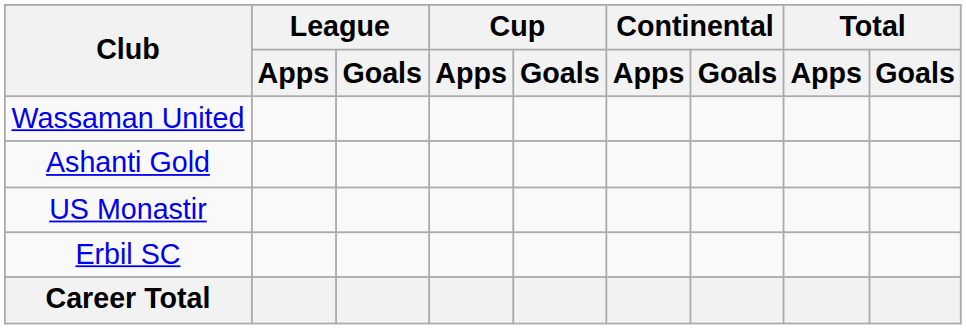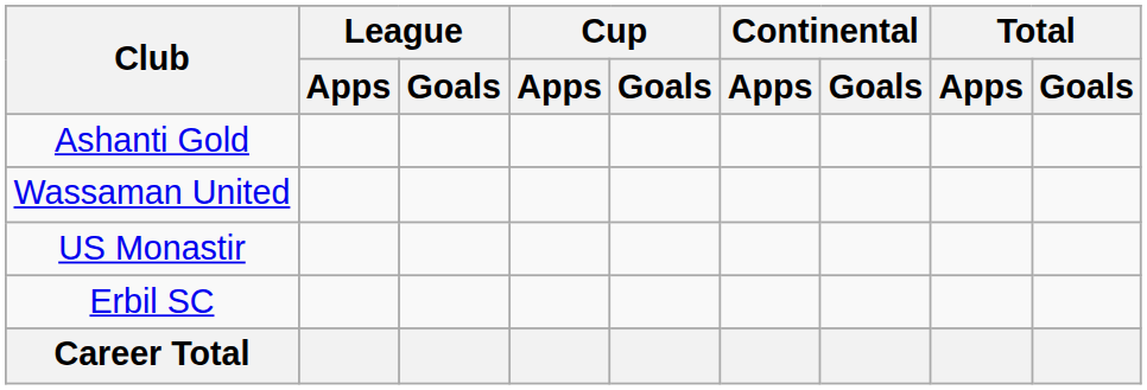 <table class="wikitable" style="text-align:center">
 <tr>
 <th rowspan="2">Club</th>
 <th colspan="2">League</th>
 <th colspan="2">Cup</th>
 <th colspan="2">Continental</th>
 <th colspan="2">Total</th>
 </tr>
 <tr>
 <th>Apps</th>
 <th>Goals</th>
 <th>Apps</th>
 <th>Goals</th>
 <th>Apps</th>
 <th>Goals</th>
 <th>Apps</th>
 <th>Goals</th>
 </tr>
 <tr>
-<td rowspan="1"><a href='#'>Wassaman United</a></td>
+<td rowspan="1"><a href='#'>Ashanti Gold</a></td>
 <td></td>
 <td></td>
 <td></td>
 <td></td>
 <td></td>
 <td></td>
 <td></td>
 <td></td>
 </tr>
 <tr>
-<td rowspan="1"><a href='#'>Ashanti Gold</a></td>
+<td rowspan="1"><a href='#'>Wassaman United</a></td>
 <td></td>
 <td></td>
 <td></td>
 <td></td>
 <td></td>
 <td></td>
 <td></td>
 <td></td>
 </tr>
 <tr>
 <td rowspan="1"><a href='#'>US Monastir</a></td>
 <td></td>
 <td></td>
 <td></td>
 <td></td>
 <td></td>
 <td></td>
 <td></td>
 <td></td>
 </tr>
 <tr>
 <td rowspan="1"><a href='#'>Erbil SC</a></td>
 <td></td>
 <td></td>
 <td></td>
 <td></td>
 <td></td>
 <td></td>
 <td></td>
 <td></td>
 </tr>
 <tr>
 <th>Career Total</th>
 <th></th>
 <th></th>
 <th></th>
 <th></th>
 <th></th>
 <th></th>
 <th></th>
 <th></th>
 </tr>
 </table>
